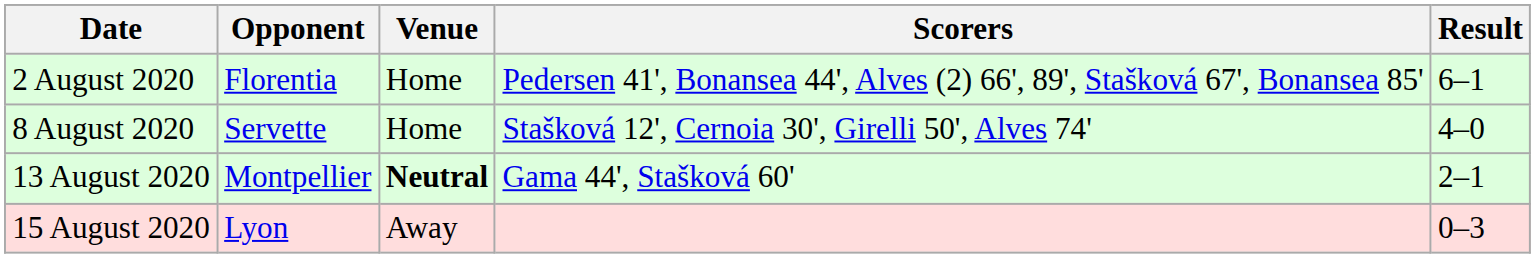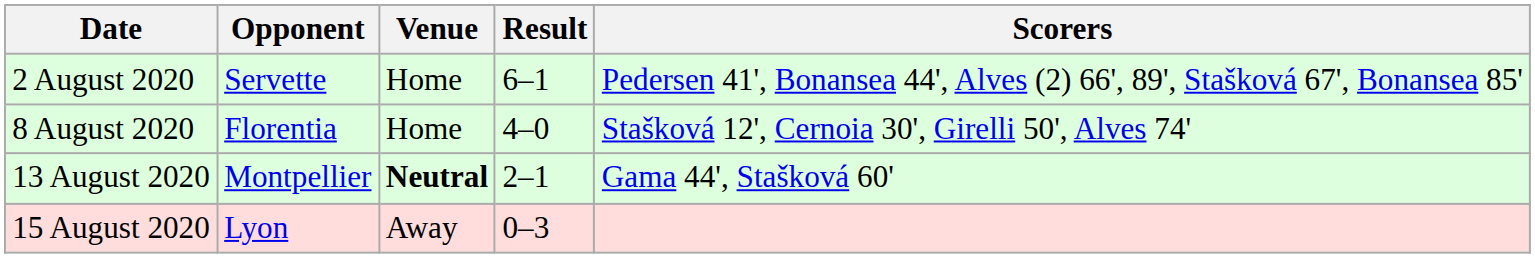 <table class="wikitable" style="text-align:left">
 <tr>
 <th>Date</th>
 <th>Opponent</th>
 <th>Venue</th>
+<th>Result</th>
 <th>Scorers</th>
-<th>Result</th>
 </tr>
 <tr style="background:#ddffdd">
 <td>2 August 2020</td>
-<td><a href='#'>Florentia</a></td>
+<td> <a href='#'>Servette</a></td>
 <td>Home</td>
+<td>6–1</td>
 <td><a href='#'>Pedersen</a> 41', <a href='#'>Bonansea</a> 44', <a href='#'>Alves</a> (2) 66', 89', <a href='#'>Stašková</a> 67', <a href='#'>Bonansea</a> 85'</td>
-<td>6–1</td>
 </tr>
 <tr style="background:#ddffdd">
 <td>8 August 2020</td>
-<td> <a href='#'>Servette</a></td>
+<td><a href='#'>Florentia</a></td>
 <td>Home</td>
+<td>4–0</td>
 <td><a href='#'>Stašková</a> 12', <a href='#'>Cernoia</a> 30', <a href='#'>Girelli</a> 50', <a href='#'>Alves</a> 74'</td>
-<td>4–0</td>
 </tr>
 <tr style="background:#ddffdd">
 <td>13 August 2020</td>
 <td> <a href='#'>Montpellier</a></td>
 <td><strong>Neutral</strong></td>
+<td>2–1</td>
 <td><a href='#'>Gama</a> 44', <a href='#'>Stašková</a> 60'</td>
-<td>2–1</td>
 </tr>
 <tr style="background:#ffdddd">
 <td>15 August 2020</td>
 <td> <a href='#'>Lyon</a></td>
 <td>Away</td>
+<td>0–3</td>
 <td></td>
-<td>0–3</td>
 </tr>
 </table>
